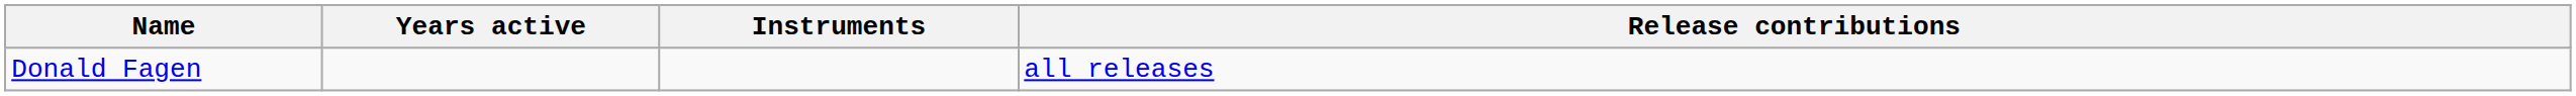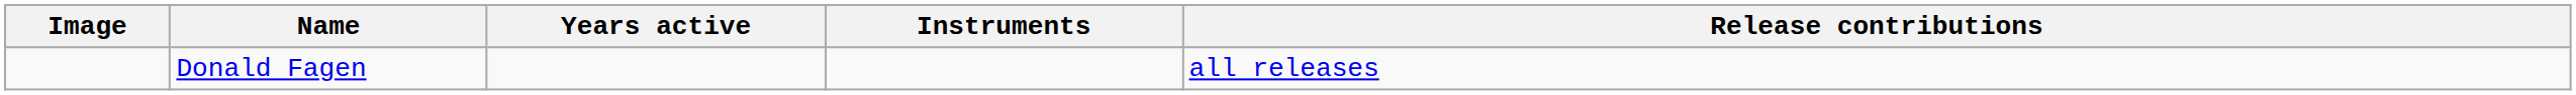 <table class="wikitable" border="1" width="100%">
 <tr>
+<th width="75">Image</th>
 <th width="150">Name</th>
 <th width="160">Years active</th>
 <th width="170">Instruments</th>
 <th>Release contributions</th>
 </tr>
 <tr>
+<td></td>
 <td><a href='#'>Donald Fagen</a></td>
 <td></td>
 <td></td>
 <td><a href='#'>all releases</a></td>
 </tr>
 </table>
